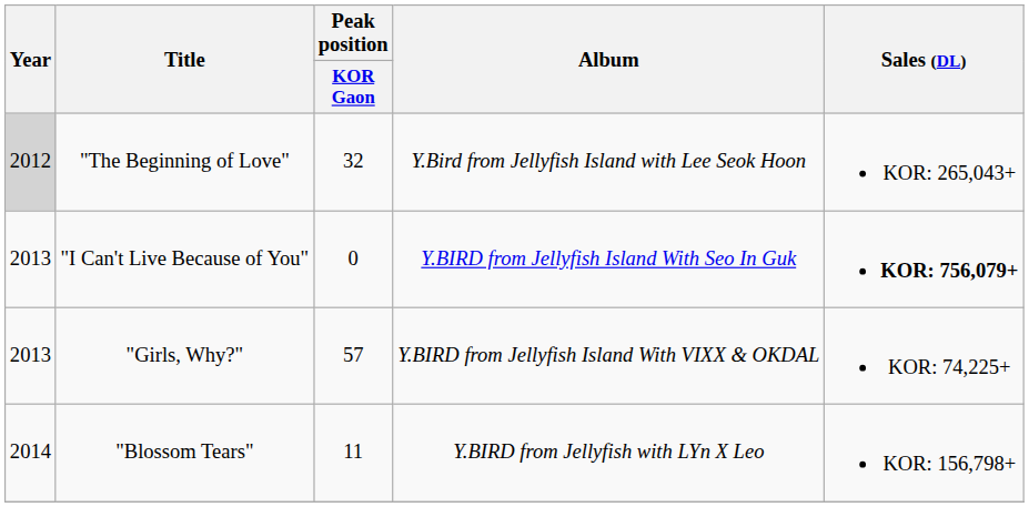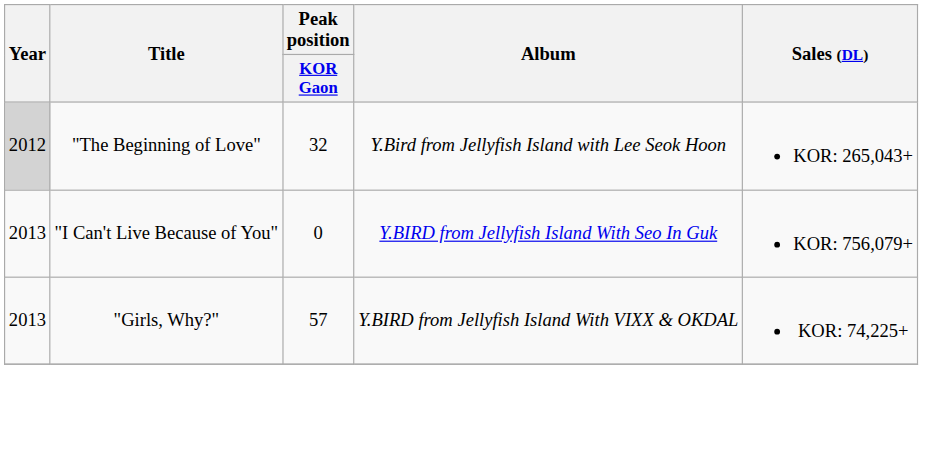 <table class="wikitable" style="text-align:center;">
 <tr>
 <th scope="col" rowspan="2">Year</th>
 <th scope="col" rowspan="2">Title</th>
 <th scope="col" colspan="1">Peak<br>position</th>
 <th scope="col" rowspan="2">Album</th>
 <th scope="col" rowspan=2>Sales <small>(<a href='#'>DL</a>)</small></th>
 </tr>
 <tr>
 <th style="width:3em;font-size:90%"><a href='#'>KOR<br>Gaon</a><br></th>
 </tr>
 <tr>
 <td style="background: lightgrey;">2012</td>
 <td>"The Beginning of Love"</td>
 <td>32</td>
 <td><em>Y.Bird from Jellyfish Island with Lee Seok Hoon</em></td>
 <td><br><ul><li>KOR: 265,043+</li></ul></td>
 </tr>
 <tr>
 <td>2013</td>
 <td>"I Can't Live Because of You"</td>
 <td>0</td>
 <td><em><a href='#'>Y.BIRD from Jellyfish Island With Seo In Guk</a></em></td>
-<td><strong><br><ul><li>KOR: 756,079+</li></ul></strong></td>
+<td><br><ul><li>KOR: 756,079+</li></ul></td>
 </tr>
 <tr>
 <td>2013</td>
 <td>"Girls, Why?"</td>
 <td>57</td>
 <td><em>Y.BIRD from Jellyfish Island With VIXX & OKDAL</em></td>
 <td><br><ul><li>KOR: 74,225+</li></ul></td>
 </tr>
 <tr>
-<td>2014</td>
-<td>"Blossom Tears"</td>
-<td>11</td>
-<td><em>Y.BIRD from Jellyfish with LYn X Leo</em></td>
-<td><br><ul><li>KOR: 156,798+</li></ul></td>
-</tr>
-<tr>
 </tr>
 </table>
